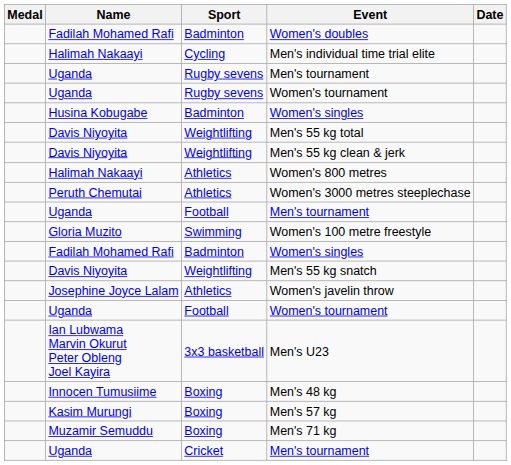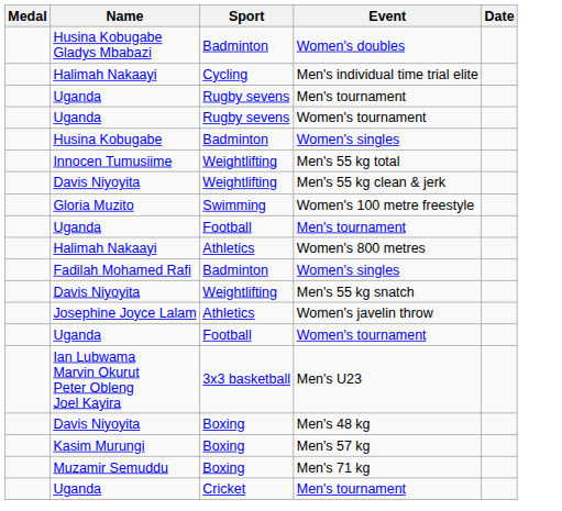 <table class="wikitable sortable" style="font-size:95%">
 <tr>
 <th>Medal</th>
 <th>Name</th>
 <th>Sport</th>
 <th>Event</th>
 <th>Date</th>
 </tr>
 <tr>
 <td></td>
-<td><a href='#'>Fadilah Mohamed Rafi</a></td>
+<td><a href='#'>Husina Kobugabe</a><br><a href='#'>Gladys Mbabazi</a></td>
 <td><a href='#'>Badminton</a></td>
 <td><a href='#'>Women's doubles</a></td>
 <td></td>
 </tr>
 <tr>
 <td></td>
 <td><a href='#'>Halimah Nakaayi</a></td>
 <td><a href='#'>Cycling</a></td>
 <td>Men's individual time trial elite</td>
 <td></td>
 </tr>
 <tr>
 <td></td>
 <td><a href='#'>Uganda</a></td>
 <td><a href='#'>Rugby sevens</a></td>
 <td>Men's tournament</td>
 <td></td>
 </tr>
 <tr>
 <td></td>
 <td><a href='#'>Uganda</a></td>
 <td><a href='#'>Rugby sevens</a></td>
 <td>Women's tournament</td>
 <td></td>
 </tr>
 <tr>
 <td></td>
 <td><a href='#'>Husina Kobugabe</a></td>
 <td><a href='#'>Badminton</a></td>
 <td><a href='#'>Women's singles</a></td>
 <td></td>
 </tr>
 <tr>
 <td></td>
-<td><a href='#'>Davis Niyoyita</a></td>
+<td><a href='#'>Innocen Tumusiime</a></td>
 <td><a href='#'>Weightlifting</a></td>
 <td>Men's 55 kg total</td>
 <td></td>
 </tr>
 <tr>
 <td></td>
 <td><a href='#'>Davis Niyoyita</a></td>
 <td><a href='#'>Weightlifting</a></td>
 <td>Men's 55 kg clean & jerk</td>
 <td></td>
 </tr>
 <tr>
 <td></td>
-<td><a href='#'>Halimah Nakaayi</a></td>
-<td><a href='#'>Athletics</a></td>
-<td>Women's 800 metres</td>
-<td></td>
-</tr>
-<tr>
-<td></td>
-<td><a href='#'>Peruth Chemutai</a></td>
-<td><a href='#'>Athletics</a></td>
-<td>Women's 3000 metres steeplechase</td>
+<td><a href='#'>Gloria Muzito</a></td>
+<td><a href='#'>Swimming</a></td>
+<td>Women's 100 metre freestyle</td>
 <td></td>
 </tr>
 <tr>
 <td></td>
 <td><a href='#'>Uganda</a></td>
 <td><a href='#'>Football</a></td>
 <td><a href='#'>Men's tournament</a></td>
 <td></td>
 </tr>
 <tr>
 <td></td>
-<td><a href='#'>Gloria Muzito</a></td>
-<td><a href='#'>Swimming</a></td>
-<td>Women's 100 metre freestyle</td>
+<td><a href='#'>Halimah Nakaayi</a></td>
+<td><a href='#'>Athletics</a></td>
+<td>Women's 800 metres</td>
 <td></td>
 </tr>
 <tr>
 <td></td>
 <td><a href='#'>Fadilah Mohamed Rafi</a></td>
 <td><a href='#'>Badminton</a></td>
 <td><a href='#'>Women's singles</a></td>
 <td></td>
 </tr>
 <tr>
 <td></td>
 <td><a href='#'>Davis Niyoyita</a></td>
 <td><a href='#'>Weightlifting</a></td>
 <td>Men's 55 kg snatch</td>
 <td></td>
 </tr>
 <tr>
 <td></td>
 <td><a href='#'>Josephine Joyce Lalam</a></td>
 <td><a href='#'>Athletics</a></td>
 <td>Women's javelin throw</td>
 <td></td>
 </tr>
 <tr>
 <td></td>
 <td><a href='#'>Uganda</a></td>
 <td><a href='#'>Football</a></td>
 <td><a href='#'>Women's tournament</a></td>
 <td></td>
 </tr>
 <tr>
 <td></td>
 <td><a href='#'>Ian Lubwama</a><br><a href='#'>Marvin Okurut</a><br><a href='#'>Peter Obleng</a><br><a href='#'>Joel Kayira</a></td>
 <td><a href='#'>3x3 basketball</a></td>
 <td>Men's U23</td>
 <td></td>
 </tr>
 <tr>
 <td></td>
-<td><a href='#'>Innocen Tumusiime</a></td>
+<td><a href='#'>Davis Niyoyita</a></td>
 <td><a href='#'>Boxing</a></td>
 <td>Men's 48 kg</td>
 <td></td>
 </tr>
 <tr>
 <td></td>
 <td><a href='#'>Kasim Murungi</a></td>
 <td><a href='#'>Boxing</a></td>
 <td>Men's 57 kg</td>
 <td></td>
 </tr>
 <tr>
 <td></td>
 <td><a href='#'>Muzamir Semuddu</a></td>
 <td><a href='#'>Boxing</a></td>
 <td>Men's 71 kg</td>
 <td></td>
 </tr>
 <tr>
 <td></td>
 <td><a href='#'>Uganda</a></td>
 <td><a href='#'>Cricket</a></td>
 <td><a href='#'>Men's tournament</a></td>
 <td></td>
 </tr>
 </table>
